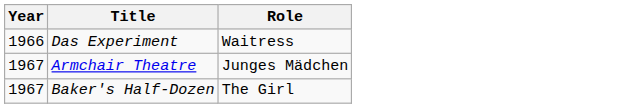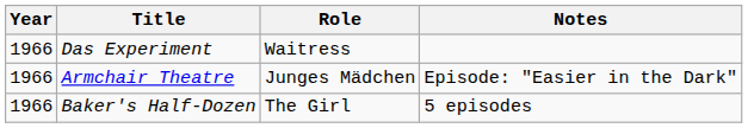 <table class="wikitable sortable">
 <tr>
 <th>Year</th>
 <th>Title</th>
 <th>Role</th>
+<th>Notes</th>
 </tr>
 <tr>
 <td>1966</td>
 <td><em>Das Experiment</em></td>
 <td>Waitress</td>
+<td></td>
 </tr>
 <tr>
-<td>1967</td>
+<td>1966</td>
 <td><em><a href='#'>Armchair Theatre</a></em></td>
 <td>Junges Mädchen</td>
+<td>Episode: "Easier in the Dark"</td>
 </tr>
 <tr>
-<td>1967</td>
+<td>1966</td>
 <td><em>Baker's Half-Dozen</em></td>
 <td>The Girl</td>
+<td>5 episodes</td>
 </tr>
 </table>
